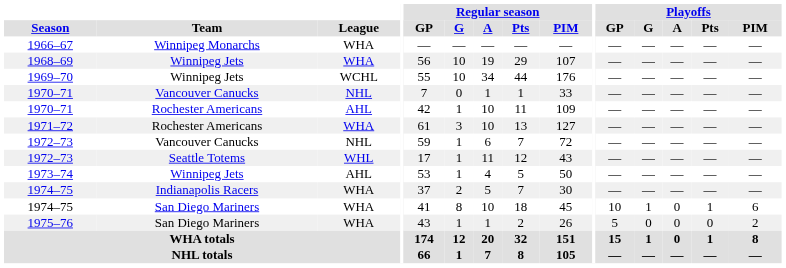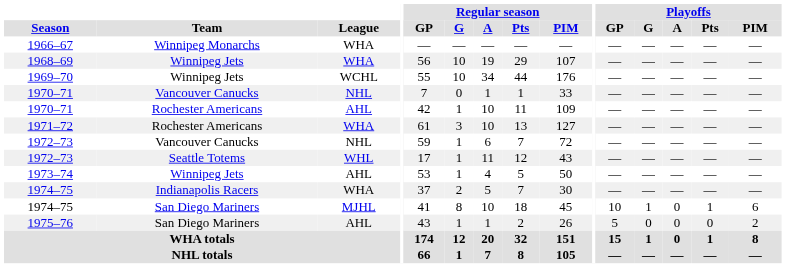 <table border="0" cellpadding="1" cellspacing="0" style="text-align:center; width:60em">
 <tr bgcolor="#e0e0e0">
 <th colspan="3" bgcolor="#ffffff"></th>
 <th rowspan="100" bgcolor="#ffffff"></th>
 <th colspan="5"><a href='#'>Regular season</a></th>
 <th rowspan="100" bgcolor="#ffffff"></th>
 <th colspan="5"><a href='#'>Playoffs</a></th>
 </tr>
 <tr bgcolor="#e0e0e0">
 <th><a href='#'>Season</a></th>
 <th>Team</th>
 <th>League</th>
 <th>GP</th>
 <th><a href='#'>G</a></th>
 <th><a href='#'>A</a></th>
 <th><a href='#'>Pts</a></th>
 <th><a href='#'>PIM</a></th>
 <th>GP</th>
 <th>G</th>
 <th>A</th>
 <th>Pts</th>
 <th>PIM</th>
 </tr>
 <tr>
 <td><a href='#'>1966–67</a></td>
 <td><a href='#'>Winnipeg Monarchs</a></td>
 <td>WHA</td>
 <td>—</td>
 <td>—</td>
 <td>—</td>
 <td>—</td>
 <td>—</td>
 <td>—</td>
 <td>—</td>
 <td>—</td>
 <td>—</td>
 <td>—</td>
 </tr>
 <tr bgcolor="#f0f0f0">
 <td><a href='#'>1968–69</a></td>
 <td><a href='#'>Winnipeg Jets</a></td>
 <td><a href='#'>WHA</a></td>
 <td>56</td>
 <td>10</td>
 <td>19</td>
 <td>29</td>
 <td>107</td>
 <td>—</td>
 <td>—</td>
 <td>—</td>
 <td>—</td>
 <td>—</td>
 </tr>
 <tr>
 <td><a href='#'>1969–70</a></td>
 <td>Winnipeg Jets</td>
 <td>WCHL</td>
 <td>55</td>
 <td>10</td>
 <td>34</td>
 <td>44</td>
 <td>176</td>
 <td>—</td>
 <td>—</td>
 <td>—</td>
 <td>—</td>
 <td>—</td>
 </tr>
 <tr bgcolor="#f0f0f0">
 <td><a href='#'>1970–71</a></td>
 <td><a href='#'>Vancouver Canucks</a></td>
 <td><a href='#'>NHL</a></td>
 <td>7</td>
 <td>0</td>
 <td>1</td>
 <td>1</td>
 <td>33</td>
 <td>—</td>
 <td>—</td>
 <td>—</td>
 <td>—</td>
 <td>—</td>
 </tr>
 <tr>
 <td><a href='#'>1970–71</a></td>
 <td><a href='#'>Rochester Americans</a></td>
 <td><a href='#'>AHL</a></td>
 <td>42</td>
 <td>1</td>
 <td>10</td>
 <td>11</td>
 <td>109</td>
 <td>—</td>
 <td>—</td>
 <td>—</td>
 <td>—</td>
 <td>—</td>
 </tr>
 <tr bgcolor="#f0f0f0">
 <td><a href='#'>1971–72</a></td>
 <td>Rochester Americans</td>
 <td><a href='#'>WHA</a></td>
 <td>61</td>
 <td>3</td>
 <td>10</td>
 <td>13</td>
 <td>127</td>
 <td>—</td>
 <td>—</td>
 <td>—</td>
 <td>—</td>
 <td>—</td>
 </tr>
 <tr>
 <td><a href='#'>1972–73</a></td>
 <td>Vancouver Canucks</td>
 <td>NHL</td>
 <td>59</td>
 <td>1</td>
 <td>6</td>
 <td>7</td>
 <td>72</td>
 <td>—</td>
 <td>—</td>
 <td>—</td>
 <td>—</td>
 <td>—</td>
 </tr>
 <tr bgcolor="#f0f0f0">
 <td><a href='#'>1972–73</a></td>
 <td><a href='#'>Seattle Totems</a></td>
 <td><a href='#'>WHL</a></td>
 <td>17</td>
 <td>1</td>
 <td>11</td>
 <td>12</td>
 <td>43</td>
 <td>—</td>
 <td>—</td>
 <td>—</td>
 <td>—</td>
 <td>—</td>
 </tr>
 <tr>
 <td><a href='#'>1973–74</a></td>
 <td><a href='#'>Winnipeg Jets</a></td>
 <td>AHL</td>
 <td>53</td>
 <td>1</td>
 <td>4</td>
 <td>5</td>
 <td>50</td>
 <td>—</td>
 <td>—</td>
 <td>—</td>
 <td>—</td>
 <td>—</td>
 </tr>
 <tr bgcolor="#f0f0f0">
 <td><a href='#'>1974–75</a></td>
 <td><a href='#'>Indianapolis Racers</a></td>
 <td>WHA</td>
 <td>37</td>
 <td>2</td>
 <td>5</td>
 <td>7</td>
 <td>30</td>
 <td>—</td>
 <td>—</td>
 <td>—</td>
 <td>—</td>
 <td>—</td>
 </tr>
 <tr>
 <td>1974–75</td>
 <td><a href='#'>San Diego Mariners</a></td>
-<td>WHA</td>
+<td><a href='#'>MJHL</a></td>
 <td>41</td>
 <td>8</td>
 <td>10</td>
 <td>18</td>
 <td>45</td>
 <td>10</td>
 <td>1</td>
 <td>0</td>
 <td>1</td>
 <td>6</td>
 </tr>
 <tr bgcolor="#f0f0f0">
 <td><a href='#'>1975–76</a></td>
 <td>San Diego Mariners</td>
-<td>WHA</td>
+<td>AHL</td>
 <td>43</td>
 <td>1</td>
 <td>1</td>
 <td>2</td>
 <td>26</td>
 <td>5</td>
 <td>0</td>
 <td>0</td>
 <td>0</td>
 <td>2</td>
 </tr>
 <tr bgcolor="#e0e0e0">
 <th colspan="3">WHA totals</th>
 <th>174</th>
 <th>12</th>
 <th>20</th>
 <th>32</th>
 <th>151</th>
 <th>15</th>
 <th>1</th>
 <th>0</th>
 <th>1</th>
 <th>8</th>
 </tr>
 <tr bgcolor="#e0e0e0">
 <th colspan="3">NHL totals</th>
 <th>66</th>
 <th>1</th>
 <th>7</th>
 <th>8</th>
 <th>105</th>
 <th>—</th>
 <th>—</th>
 <th>—</th>
 <th>—</th>
 <th>—</th>
 </tr>
 </table>
